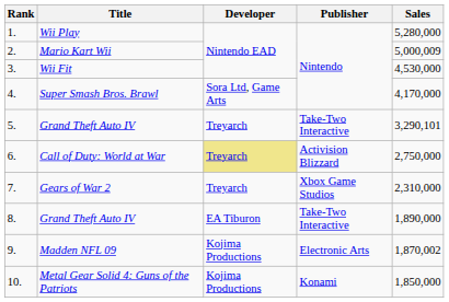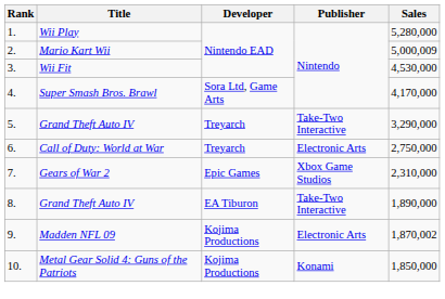 <table class="wikitable">
 <tr>
 <th>Rank</th>
 <th>Title</th>
 <th>Developer</th>
 <th>Publisher</th>
 <th>Sales</th>
 </tr>
 <tr>
 <td>1.</td>
 <td><em><a href='#'>Wii Play</a></em></td>
 <td rowspan="3"><a href='#'>Nintendo EAD</a></td>
 <td rowspan="4"><a href='#'>Nintendo</a></td>
 <td>5,280,000</td>
 </tr>
 <tr>
 <td>2.</td>
 <td><em><a href='#'>Mario Kart Wii</a></em></td>
 <td>5,000,009</td>
 </tr>
 <tr>
 <td>3.</td>
 <td><em><a href='#'>Wii Fit</a></em></td>
 <td>4,530,000</td>
 </tr>
 <tr>
 <td>4.</td>
 <td><em><a href='#'>Super Smash Bros. Brawl</a></em></td>
 <td><a href='#'>Sora Ltd</a>, <a href='#'>Game Arts</a></td>
 <td>4,170,000</td>
 </tr>
 <tr>
 <td>5.</td>
 <td><em><a href='#'>Grand Theft Auto IV</a></em></td>
 <td><a href='#'>Treyarch</a></td>
 <td><a href='#'>Take-Two Interactive</a></td>
-<td>3,290,101</td>
+<td>3,290,000</td>
 </tr>
 <tr>
 <td>6.</td>
 <td><em><a href='#'>Call of Duty: World at War</a></em></td>
-<td style="background: khaki;"><a href='#'>Treyarch</a></td>
-<td><a href='#'>Activision Blizzard</a></td>
+<td><a href='#'>Treyarch</a></td>
+<td><a href='#'>Electronic Arts</a></td>
 <td>2,750,000</td>
 </tr>
 <tr>
 <td>7.</td>
 <td><em><a href='#'>Gears of War 2</a></em></td>
-<td><a href='#'>Treyarch</a></td>
+<td><a href='#'>Epic Games</a></td>
 <td><a href='#'>Xbox Game Studios</a></td>
 <td>2,310,000</td>
 </tr>
 <tr>
 <td>8.</td>
 <td><em><a href='#'>Grand Theft Auto IV</a></em></td>
 <td><a href='#'>EA Tiburon</a></td>
 <td><a href='#'>Take-Two Interactive</a></td>
 <td>1,890,000</td>
 </tr>
 <tr>
 <td>9.</td>
 <td><em><a href='#'>Madden NFL 09</a></em></td>
 <td><a href='#'>Kojima Productions</a></td>
 <td><a href='#'>Electronic Arts</a></td>
 <td>1,870,002</td>
 </tr>
 <tr>
 <td>10.</td>
 <td><em><a href='#'>Metal Gear Solid 4: Guns of the Patriots</a></em></td>
 <td><a href='#'>Kojima Productions</a></td>
 <td><a href='#'>Konami</a></td>
 <td>1,850,000</td>
 </tr>
 </table>
